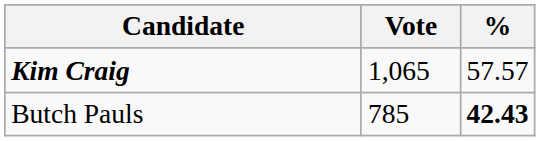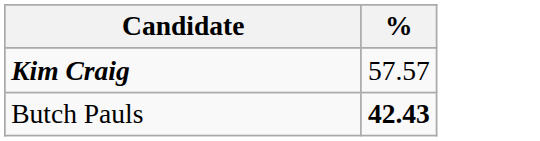 <table class="wikitable">
 <tr>
 <th bgcolor="#DDDDFF" width="200px">Candidate</th>
-<th bgcolor="#DDDDFF" width="50px">Vote</th>
 <th bgcolor="#DDDDFF" width="30px">%</th>
 </tr>
 <tr>
 <td><strong><em>Kim Craig</em></strong></td>
-<td>1,065</td>
 <td>57.57</td>
 </tr>
 <tr>
 <td>Butch Pauls</td>
-<td>785</td>
 <td><strong>42.43</strong></td>
 </tr>
 </table>
